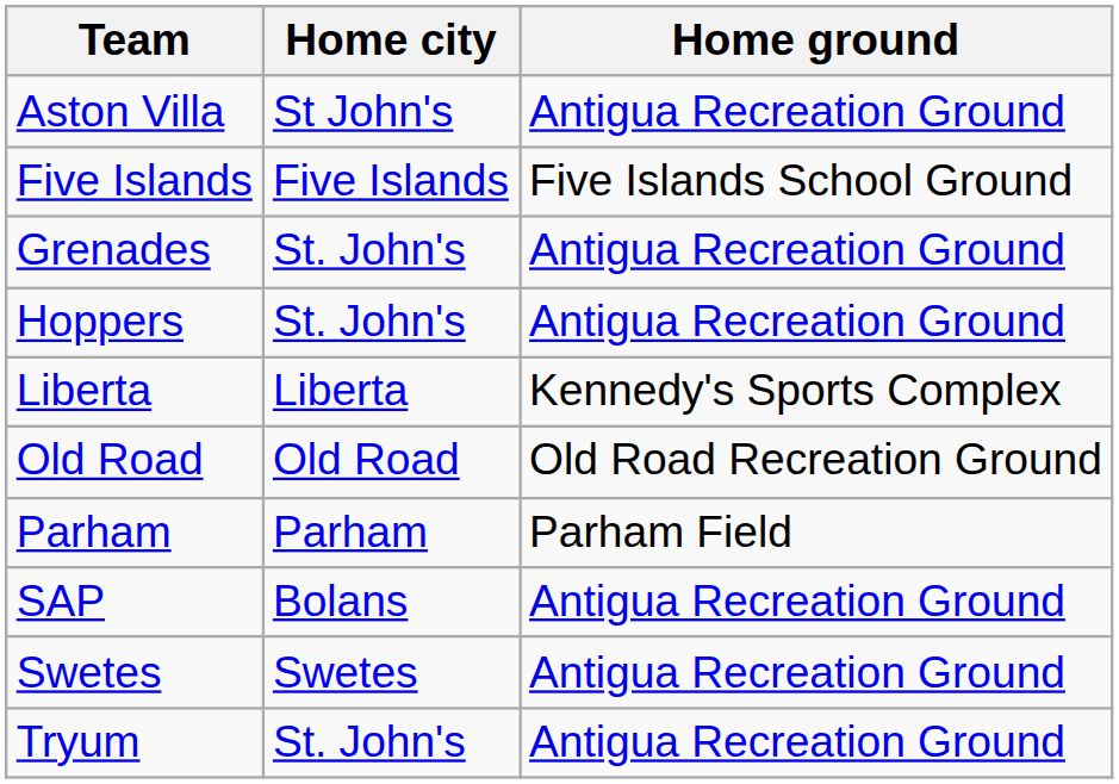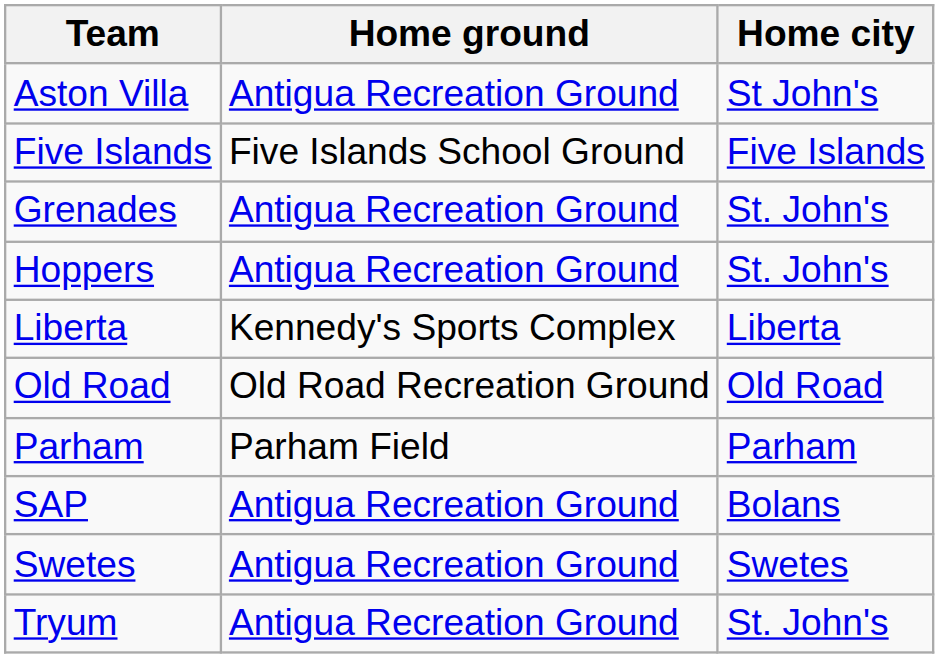 <table class="wikitable sortable">
 <tr>
 <th>Team</th>
+<th>Home ground</th>
 <th>Home city</th>
-<th>Home ground</th>
 </tr>
 <tr>
 <td><a href='#'>Aston Villa</a></td>
+<td><a href='#'>Antigua Recreation Ground</a></td>
 <td><a href='#'>St John's</a></td>
-<td><a href='#'>Antigua Recreation Ground</a></td>
 </tr>
 <tr>
 <td><a href='#'>Five Islands</a></td>
+<td>Five Islands School Ground</td>
 <td><a href='#'>Five Islands</a></td>
-<td>Five Islands School Ground</td>
 </tr>
 <tr>
 <td><a href='#'>Grenades</a></td>
+<td><a href='#'>Antigua Recreation Ground</a></td>
 <td><a href='#'>St. John's</a></td>
-<td><a href='#'>Antigua Recreation Ground</a></td>
 </tr>
 <tr>
 <td><a href='#'>Hoppers</a></td>
+<td><a href='#'>Antigua Recreation Ground</a></td>
 <td><a href='#'>St. John's</a></td>
-<td><a href='#'>Antigua Recreation Ground</a></td>
 </tr>
 <tr>
 <td><a href='#'>Liberta</a></td>
+<td>Kennedy's Sports Complex</td>
 <td><a href='#'>Liberta</a></td>
-<td>Kennedy's Sports Complex</td>
 </tr>
 <tr>
 <td><a href='#'>Old Road</a></td>
+<td>Old Road Recreation Ground</td>
 <td><a href='#'>Old Road</a></td>
-<td>Old Road Recreation Ground</td>
 </tr>
 <tr>
 <td><a href='#'>Parham</a></td>
+<td>Parham Field</td>
 <td><a href='#'>Parham</a></td>
-<td>Parham Field</td>
 </tr>
 <tr>
 <td><a href='#'>SAP</a></td>
+<td><a href='#'>Antigua Recreation Ground</a></td>
 <td><a href='#'>Bolans</a></td>
-<td><a href='#'>Antigua Recreation Ground</a></td>
 </tr>
 <tr>
 <td><a href='#'>Swetes</a></td>
+<td><a href='#'>Antigua Recreation Ground</a></td>
 <td><a href='#'>Swetes</a></td>
-<td><a href='#'>Antigua Recreation Ground</a></td>
 </tr>
 <tr>
 <td><a href='#'>Tryum</a></td>
+<td><a href='#'>Antigua Recreation Ground</a></td>
 <td><a href='#'>St. John's</a></td>
-<td><a href='#'>Antigua Recreation Ground</a></td>
 </tr>
 </table>
